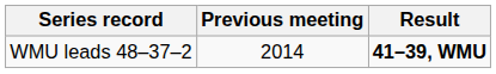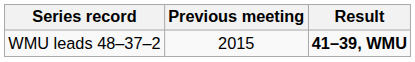 <table class="wikitable">
 <tr align="center">
 <th>Series record</th>
 <th>Previous meeting</th>
 <th>Result</th>
 </tr>
 <tr align="center">
 <td>WMU leads 48–37–2</td>
-<td>2014</td>
+<td>2015</td>
 <td><strong>41–39, WMU</strong></td>
 </tr>
 </table>
